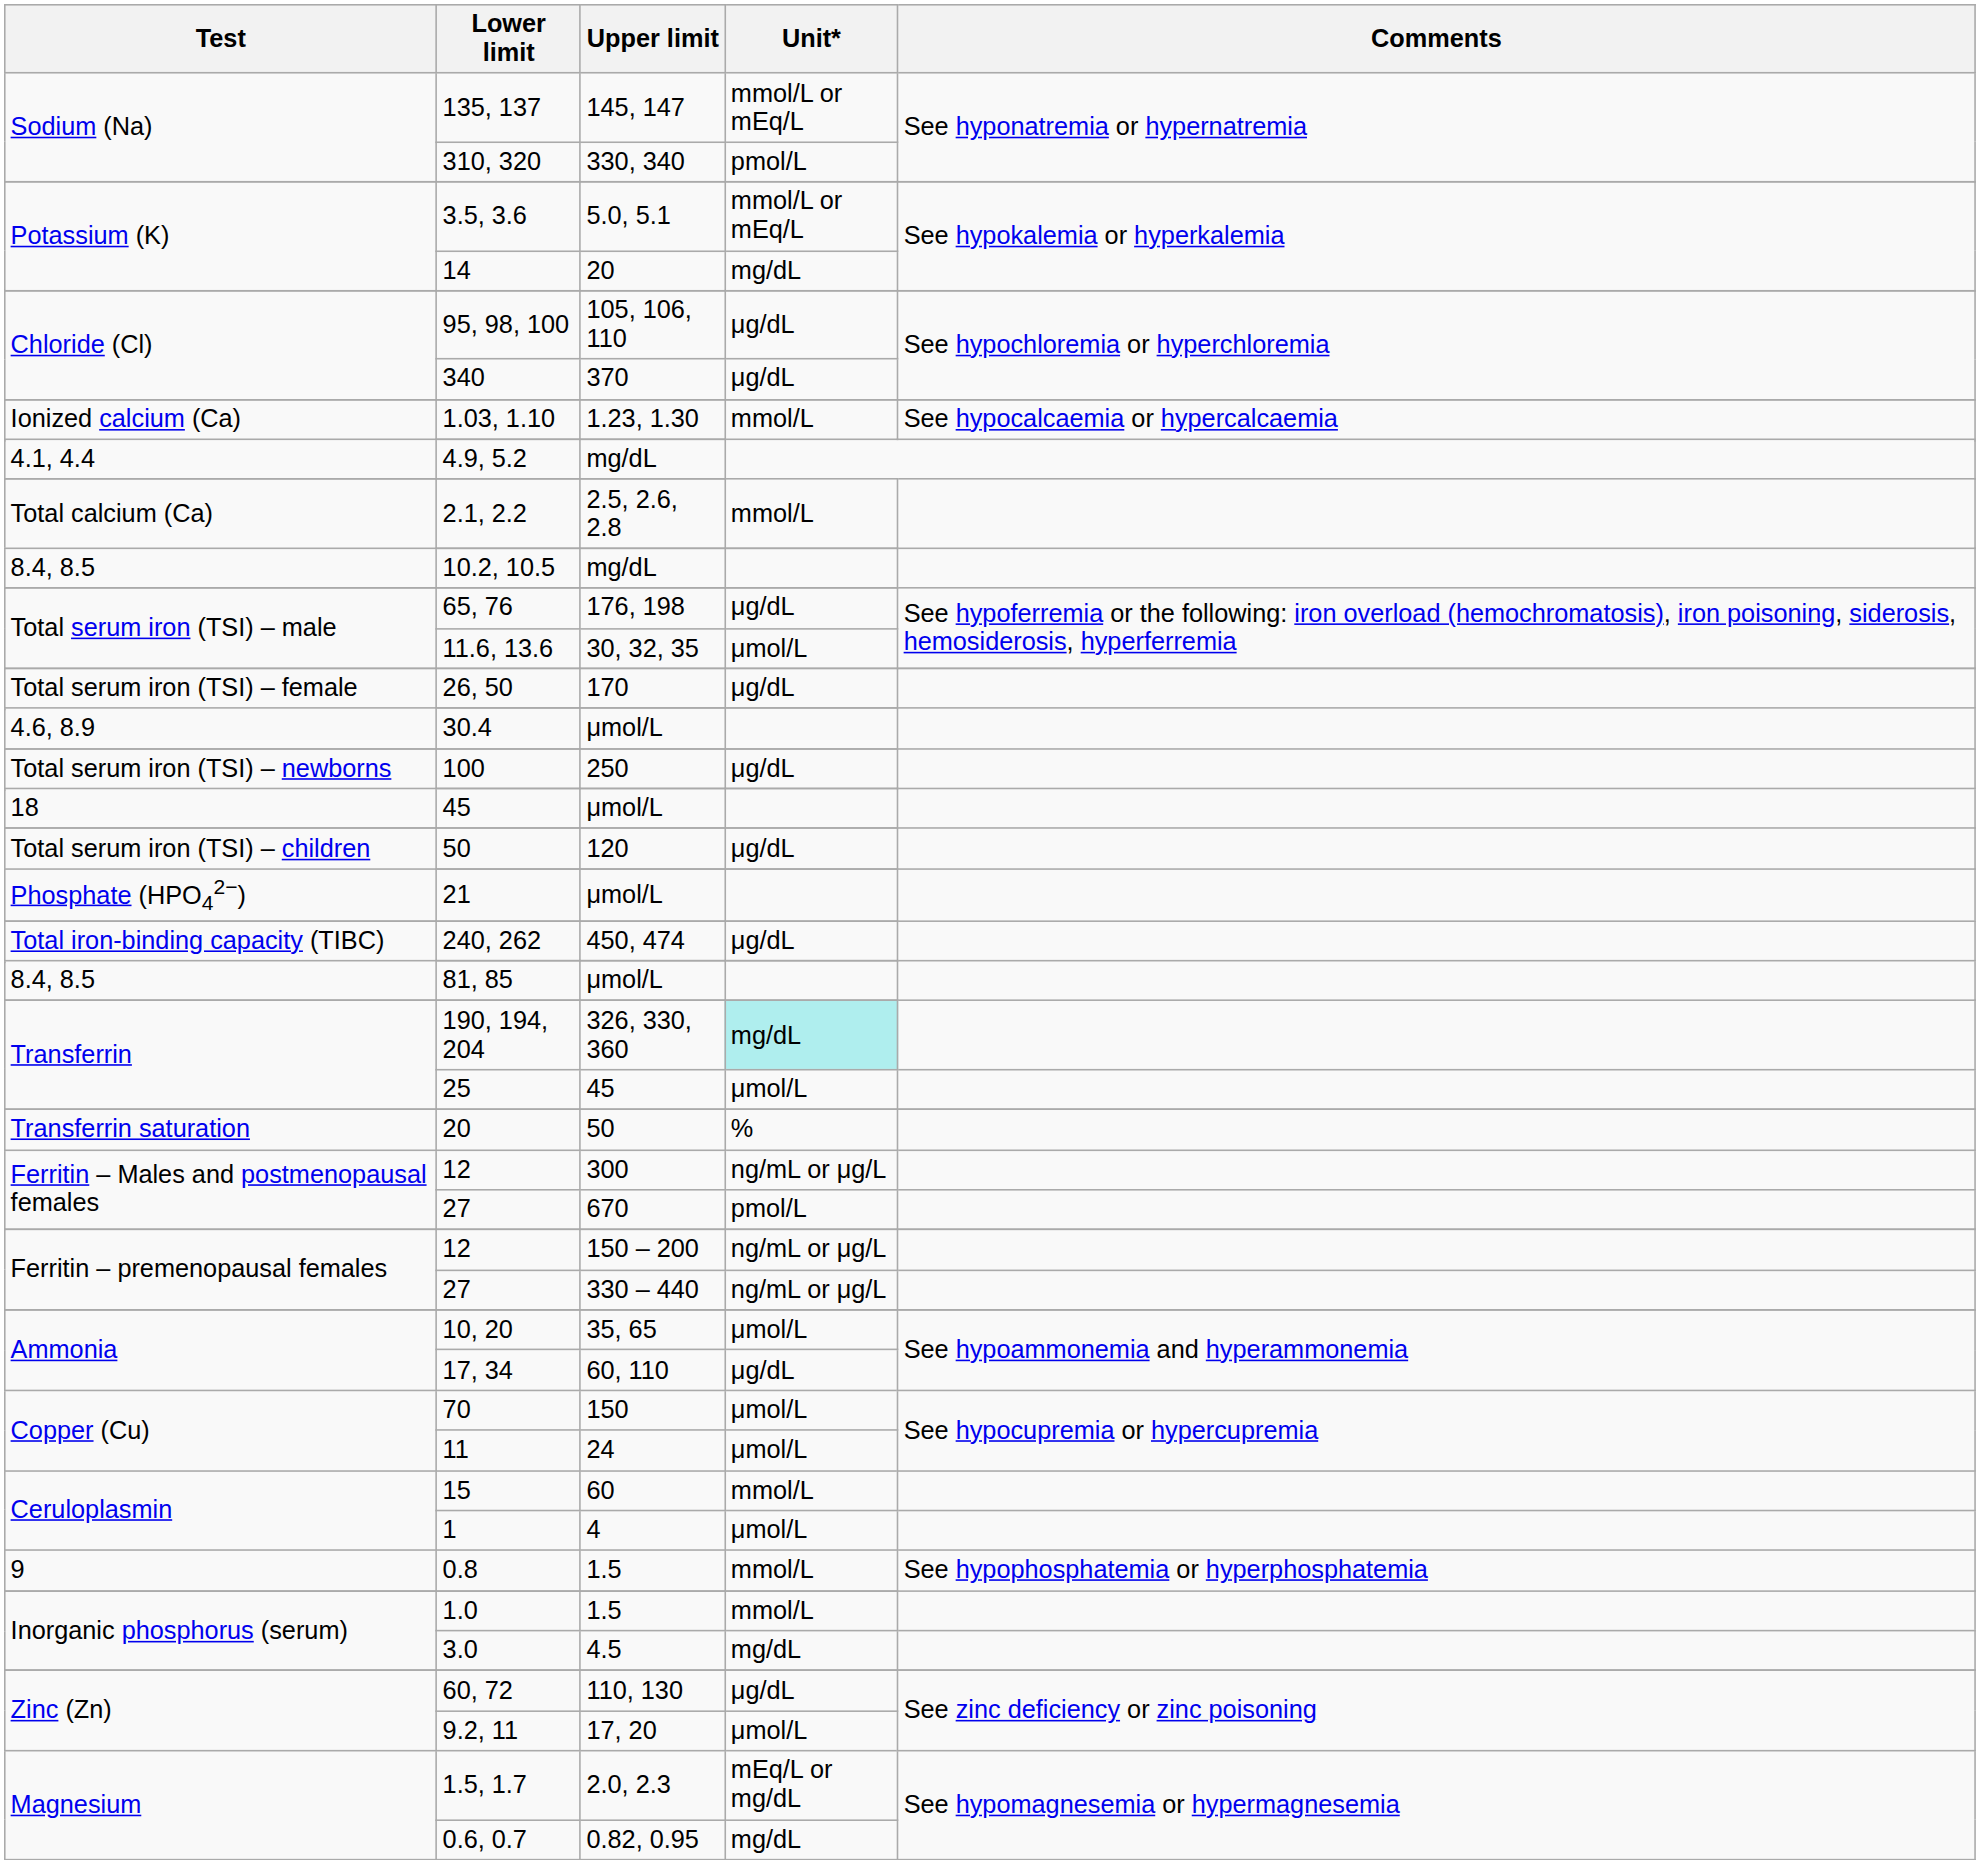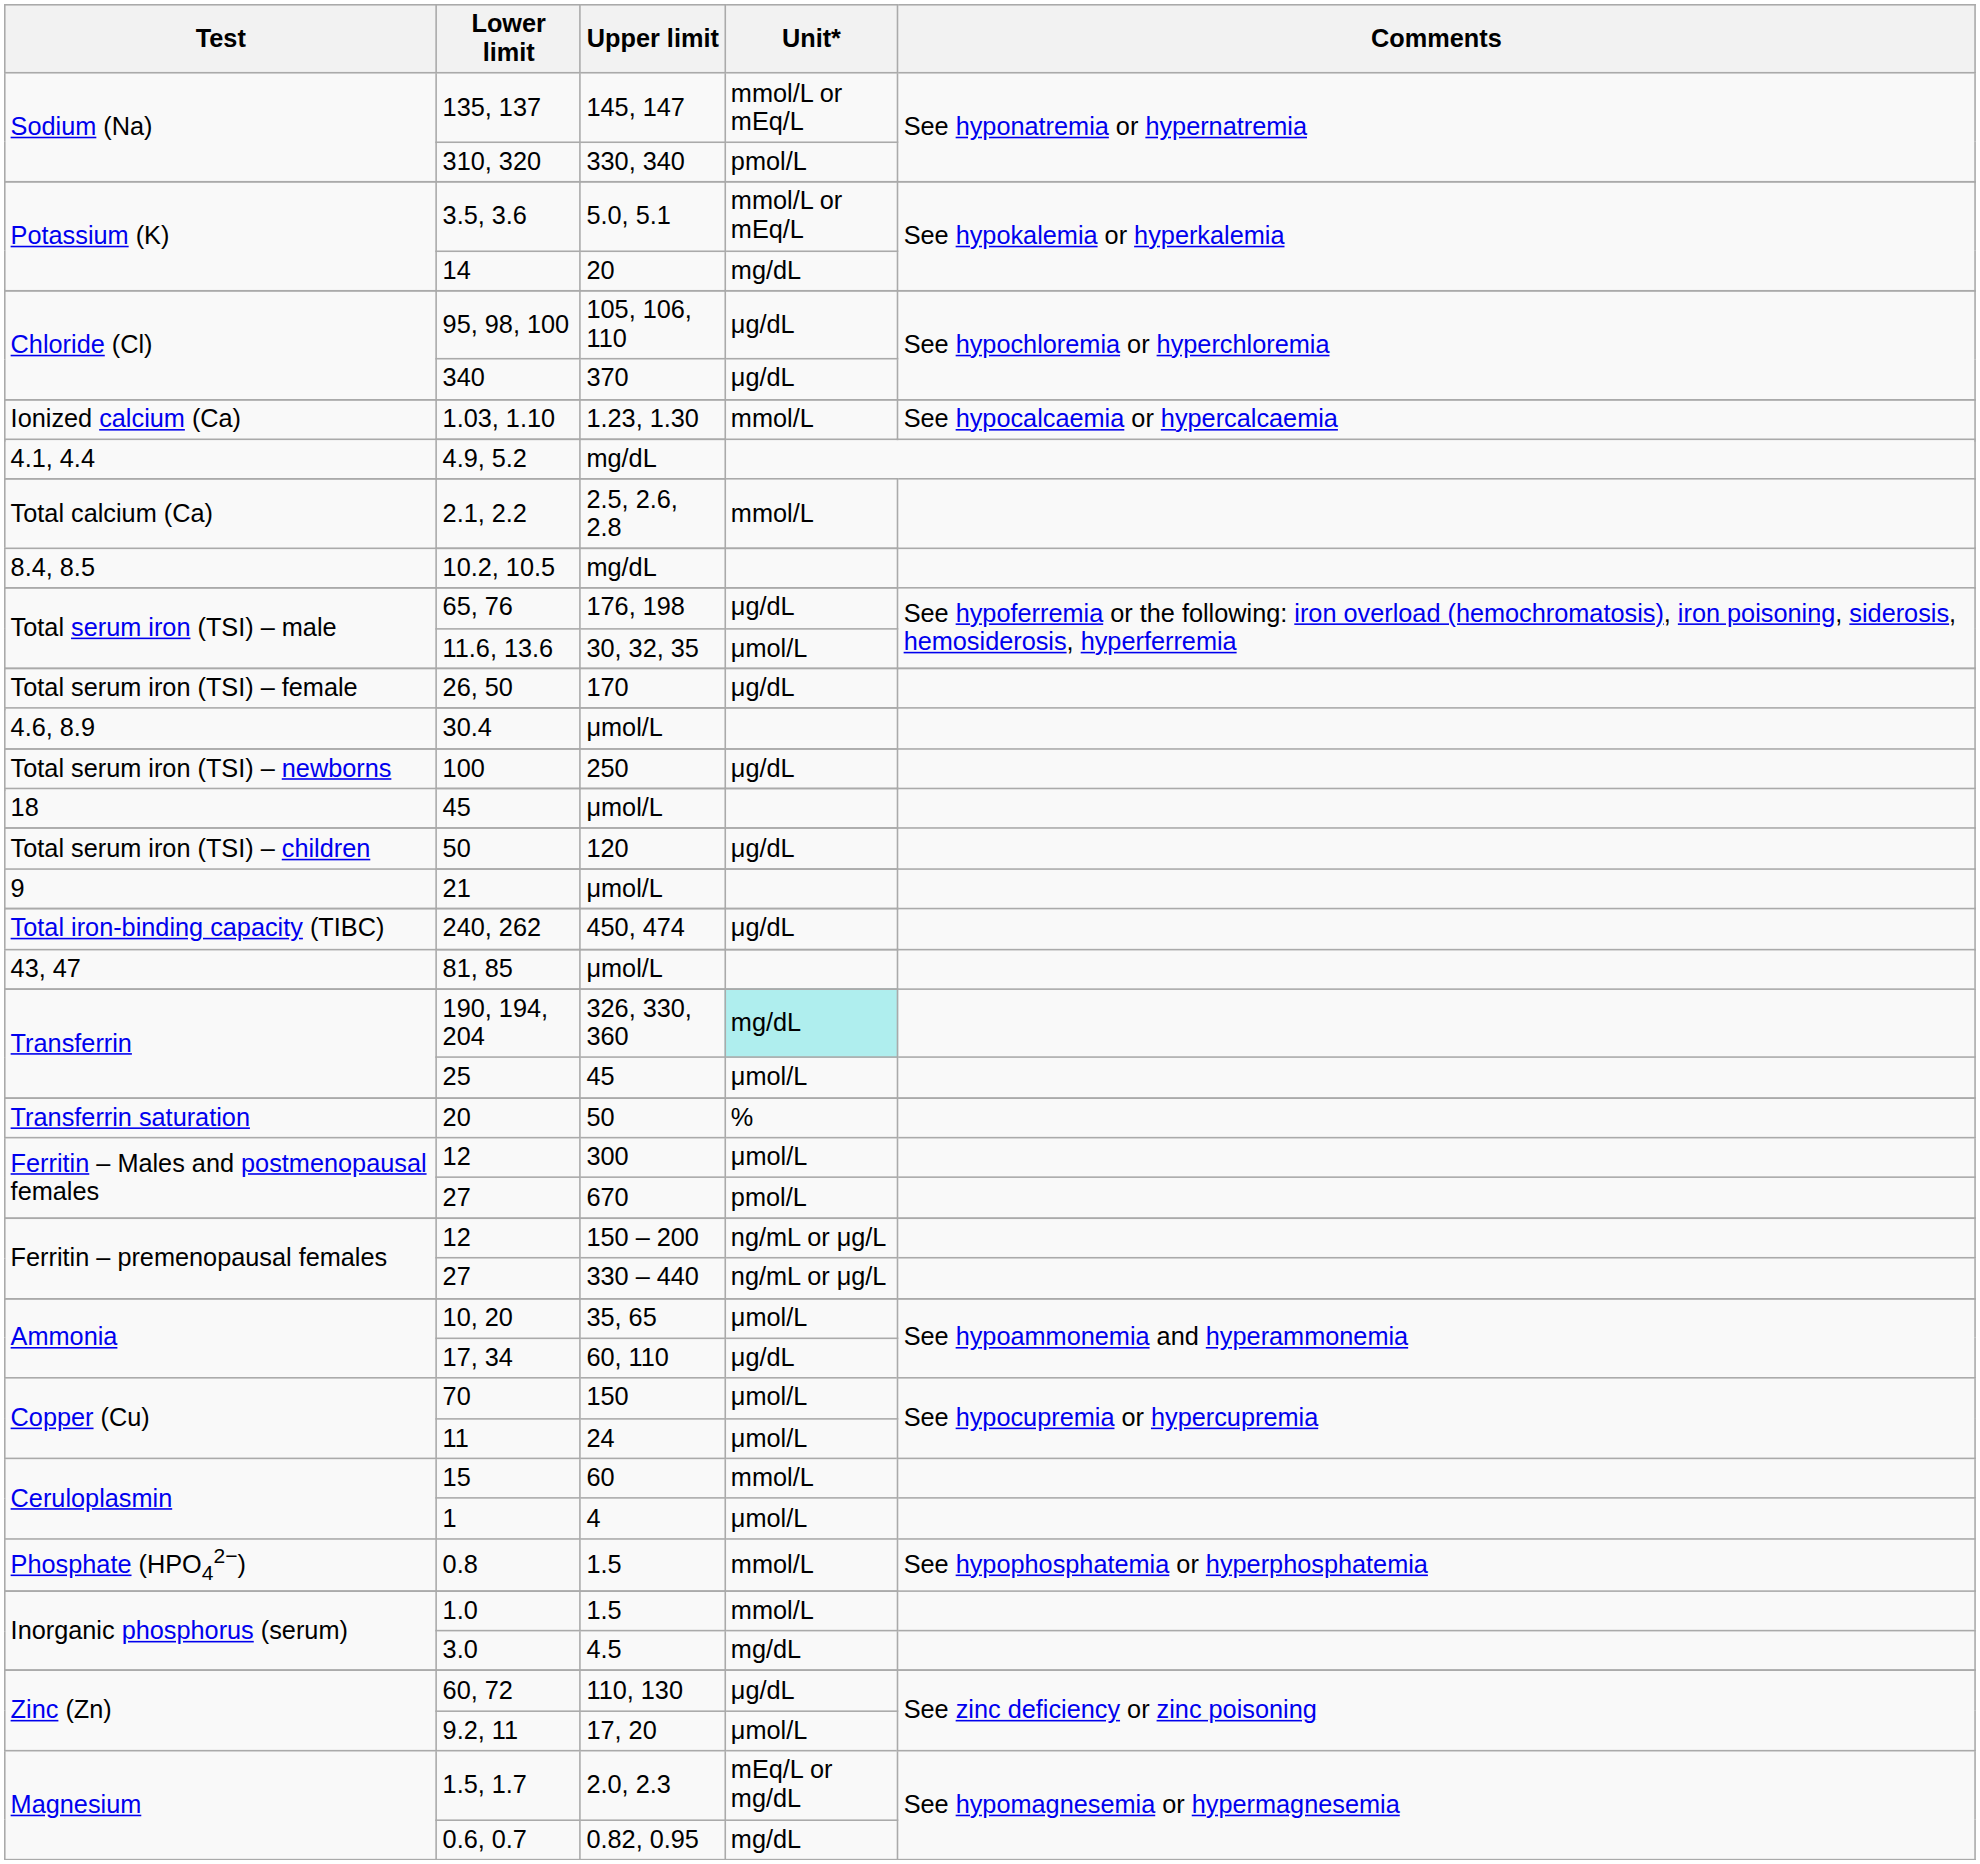 <table class="wikitable sortable">
 <tr>
 <th>Test</th>
 <th>Lower limit</th>
 <th>Upper limit</th>
 <th>Unit*</th>
 <th>Comments</th>
 </tr>
 <tr>
 <td rowspan=2> <a href='#'>Sodium</a> (Na)</td>
 <td>135, 137</td>
 <td>145, 147</td>
 <td>mmol/L or mEq/L</td>
 <td rowspan=2>See <a href='#'>hyponatremia</a> or <a href='#'>hypernatremia</a></td>
 </tr>
 <tr>
 <td>310, 320</td>
 <td>330, 340</td>
 <td>pmol/L</td>
 </tr>
 <tr>
 </tr>
 <tr>
 <td rowspan=2> <a href='#'>Potassium</a> (K)</td>
 <td>3.5, 3.6</td>
 <td>5.0, 5.1</td>
 <td>mmol/L or mEq/L</td>
 <td rowspan=2>See <a href='#'>hypokalemia</a> or <a href='#'>hyperkalemia</a></td>
 </tr>
 <tr>
 <td>14</td>
 <td>20</td>
 <td>mg/dL</td>
 </tr>
 <tr>
 </tr>
 <tr>
 <td rowspan=2> <a href='#'>Chloride</a> (Cl)</td>
 <td>95, 98, 100</td>
 <td>105, 106, 110</td>
 <td>μg/dL</td>
 <td rowspan=2>See <a href='#'>hypochloremia</a> or <a href='#'>hyperchloremia</a></td>
 </tr>
 <tr>
 <td>340</td>
 <td>370</td>
 <td>μg/dL</td>
 </tr>
 <tr>
 </tr>
 <tr>
 <td rowspan=2> Ionized <a href='#'>calcium</a> (Ca)</td>
 <td>1.03, 1.10</td>
 <td>1.23, 1.30</td>
 <td>mmol/L</td>
 <td rowspan=2>See <a href='#'>hypocalcaemia</a> or <a href='#'>hypercalcaemia</a></td>
 </tr>
 <tr>
 </tr>
 <tr>
 <td>4.1, 4.4</td>
 <td>4.9, 5.2</td>
 <td>mg/dL</td>
 </tr>
 <tr>
 </tr>
 <tr>
 <td rowspan=2>Total calcium (Ca)</td>
 <td>2.1, 2.2</td>
 <td>2.5, 2.6, 2.8</td>
 <td>mmol/L</td>
 <td></td>
 </tr>
 <tr>
 </tr>
 <tr>
 <td>8.4, 8.5</td>
 <td>10.2, 10.5</td>
 <td>mg/dL</td>
 <td></td>
 </tr>
 <tr>
 </tr>
 <tr>
 <td rowspan=2> Total <a href='#'>serum iron</a> (TSI) – male</td>
 <td>65, 76</td>
 <td>176, 198</td>
 <td>μg/dL</td>
 <td rowspan=2>See <a href='#'>hypoferremia</a> or the following: <a href='#'>iron overload (hemochromatosis)</a>, <a href='#'>iron poisoning</a>, <a href='#'>siderosis</a>, <a href='#'>hemosiderosis</a>, <a href='#'>hyperferremia</a></td>
 </tr>
 <tr>
 <td>11.6, 13.6</td>
 <td>30, 32, 35</td>
 <td>μmol/L</td>
 </tr>
 <tr>
 </tr>
 <tr>
 <td rowspan=2>Total serum iron (TSI) – female</td>
 <td>26, 50</td>
 <td>170</td>
 <td>μg/dL</td>
 <td></td>
 </tr>
 <tr>
 </tr>
 <tr>
 <td>4.6, 8.9</td>
 <td>30.4</td>
 <td>μmol/L</td>
 <td></td>
 </tr>
 <tr>
 </tr>
 <tr>
 <td rowspan=2>Total serum iron (TSI) – <a href='#'>newborns</a></td>
 <td>100</td>
 <td>250</td>
 <td>μg/dL</td>
 <td></td>
 </tr>
 <tr>
 </tr>
 <tr>
 <td>18</td>
 <td>45</td>
 <td>μmol/L</td>
 <td></td>
 </tr>
 <tr>
 </tr>
 <tr>
 <td rowspan=2>Total serum iron (TSI) – <a href='#'>children</a></td>
 <td>50</td>
 <td>120</td>
 <td>μg/dL</td>
 <td></td>
 </tr>
 <tr>
 </tr>
 <tr>
-<td> <a href='#'>Phosphate</a> (HPO<sub>4</sub><sup>2−</sup>)</td>
+<td>9</td>
 <td>21</td>
 <td>μmol/L</td>
 <td></td>
 </tr>
 <tr>
 </tr>
 <tr>
 <td rowspan=2><a href='#'>Total iron-binding capacity</a> (TIBC)</td>
 <td>240, 262</td>
 <td>450, 474</td>
 <td>μg/dL</td>
 <td></td>
 </tr>
 <tr>
 </tr>
 <tr>
-<td>8.4, 8.5</td>
+<td>43, 47</td>
 <td>81, 85</td>
 <td>μmol/L</td>
 <td></td>
 </tr>
 <tr>
 </tr>
 <tr>
 <td rowspan=2> <a href='#'>Transferrin</a></td>
 <td>190, 194, 204</td>
 <td>326, 330, 360</td>
 <td style="background: paleturquoise;">mg/dL</td>
 <td></td>
 </tr>
 <tr>
 <td>25</td>
 <td>45</td>
 <td>μmol/L</td>
 <td></td>
 </tr>
 <tr>
 </tr>
 <tr>
 <td><a href='#'>Transferrin saturation</a></td>
 <td>20</td>
 <td>50</td>
 <td>%</td>
 <td></td>
 </tr>
 <tr>
 <td rowspan=2> <a href='#'>Ferritin</a> – Males and <a href='#'>postmenopausal</a> females</td>
 <td>12</td>
 <td>300</td>
-<td>ng/mL or μg/L</td>
+<td>μmol/L</td>
 <td></td>
 </tr>
 <tr>
 <td>27</td>
 <td>670</td>
 <td>pmol/L</td>
 <td></td>
 </tr>
 <tr>
 </tr>
 <tr>
 <td rowspan=2>Ferritin – premenopausal females</td>
 <td>12</td>
 <td>150 – 200</td>
 <td>ng/mL or μg/L</td>
 <td></td>
 </tr>
 <tr>
 <td>27</td>
 <td>330 – 440</td>
 <td>ng/mL or μg/L</td>
 <td></td>
 </tr>
 <tr>
 </tr>
 <tr>
 <td rowspan=2> <a href='#'>Ammonia</a></td>
 <td>10, 20</td>
 <td>35, 65</td>
 <td>μmol/L</td>
 <td rowspan=2>See <a href='#'>hypoammonemia</a> and <a href='#'>hyperammonemia</a></td>
 </tr>
 <tr>
 <td>17, 34</td>
 <td>60, 110</td>
 <td>μg/dL</td>
 </tr>
 <tr>
 <td rowspan=2> <a href='#'>Copper</a> (Cu)</td>
 <td>70</td>
 <td>150</td>
 <td>μmol/L</td>
 <td rowspan=2>See <a href='#'>hypocupremia</a> or <a href='#'>hypercupremia</a></td>
 </tr>
 <tr>
 <td>11</td>
 <td>24</td>
 <td>μmol/L</td>
 </tr>
 <tr>
 <td rowspan=2> <a href='#'>Ceruloplasmin</a></td>
 <td>15</td>
 <td>60</td>
 <td>mmol/L</td>
 <td></td>
 </tr>
 <tr>
 <td>1</td>
 <td>4</td>
 <td>μmol/L</td>
 <td></td>
 </tr>
 <tr>
-<td>9</td>
+<td> <a href='#'>Phosphate</a> (HPO<sub>4</sub><sup>2−</sup>)</td>
 <td>0.8</td>
 <td>1.5</td>
 <td>mmol/L</td>
 <td>See <a href='#'>hypophosphatemia</a> or <a href='#'>hyperphosphatemia</a></td>
 </tr>
 <tr>
 </tr>
 <tr>
 <td rowspan=2>Inorganic <a href='#'>phosphorus</a> (serum)</td>
 <td>1.0</td>
 <td>1.5</td>
 <td>mmol/L</td>
 </tr>
 <tr>
 <td>3.0</td>
 <td>4.5</td>
 <td>mg/dL</td>
 <td></td>
 </tr>
 <tr>
 </tr>
 <tr>
 <td rowspan=2> <a href='#'>Zinc</a> (Zn)</td>
 <td>60, 72</td>
 <td>110, 130</td>
 <td>μg/dL</td>
 <td rowspan=2>See <a href='#'>zinc deficiency</a> or <a href='#'>zinc poisoning</a></td>
 </tr>
 <tr>
 <td>9.2, 11</td>
 <td>17, 20</td>
 <td>μmol/L</td>
 </tr>
 <tr>
 <td rowspan=2> <a href='#'>Magnesium</a></td>
 <td>1.5, 1.7</td>
 <td>2.0, 2.3</td>
 <td>mEq/L or mg/dL</td>
 <td rowspan=2>See <a href='#'>hypomagnesemia</a> or <a href='#'>hypermagnesemia</a></td>
 </tr>
 <tr>
 <td>0.6, 0.7</td>
 <td>0.82, 0.95</td>
 <td>mg/dL</td>
 </tr>
 <tr>
 </tr>
 </table>
